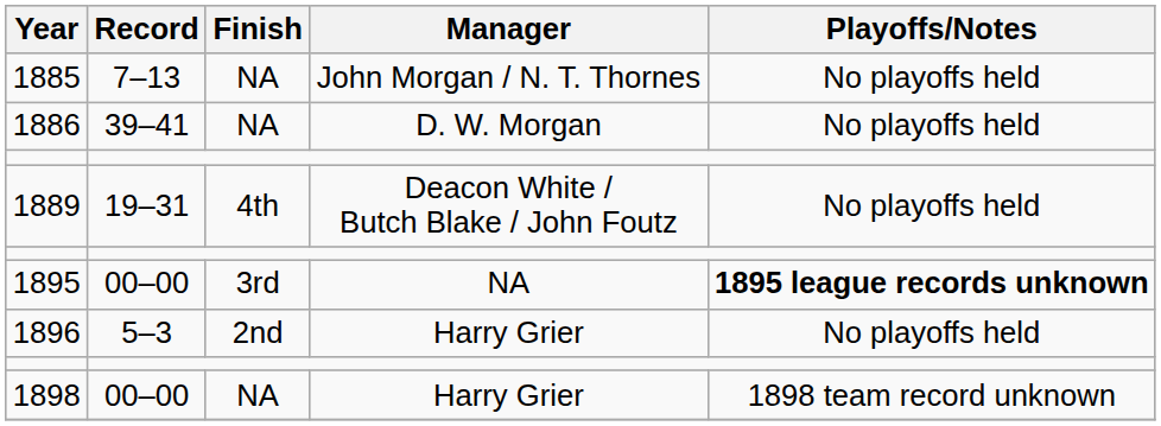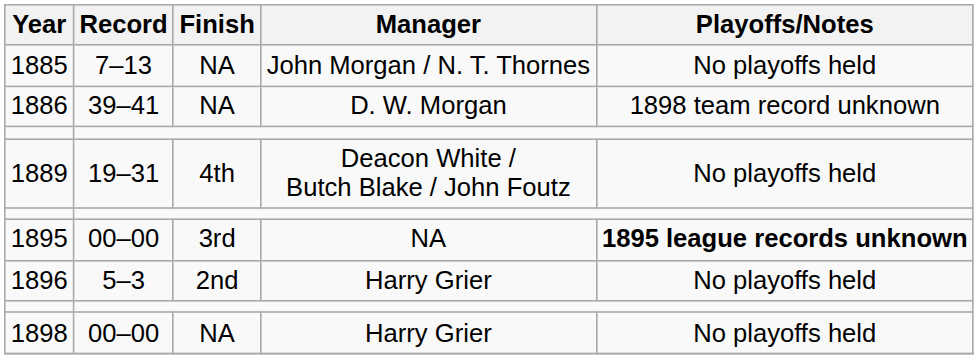 <table class="wikitable" style="text-align:center">
 <tr>
 <th>Year</th>
 <th>Record</th>
 <th>Finish</th>
 <th>Manager</th>
 <th>Playoffs/Notes</th>
 </tr>
 <tr align=center>
 <td>1885</td>
 <td>7–13</td>
 <td>NA</td>
 <td>John Morgan / N. T. Thornes</td>
 <td>No playoffs held</td>
 </tr>
 <tr align=center>
 <td>1886</td>
 <td>39–41</td>
 <td>NA</td>
 <td>D. W. Morgan</td>
-<td>No playoffs held</td>
+<td>1898 team record unknown</td>
 </tr>
 <tr align=center>
 <td></td>
 </tr>
 <tr align=center>
 <td>1889</td>
 <td>19–31</td>
 <td>4th</td>
 <td>Deacon White /<br> Butch Blake / John Foutz</td>
 <td>No playoffs held</td>
 </tr>
 <tr align=center>
 <td></td>
 </tr>
 <tr align=center>
 <td>1895</td>
 <td>00–00</td>
 <td>3rd</td>
 <td>NA</td>
 <td><strong>1895 league records unknown</strong></td>
 </tr>
 <tr align=center>
 <td>1896</td>
 <td>5–3</td>
 <td>2nd</td>
 <td>Harry Grier</td>
 <td>No playoffs held</td>
 </tr>
 <tr align=center>
 <td></td>
 </tr>
 <tr align=center>
 <td>1898</td>
 <td>00–00</td>
 <td>NA</td>
 <td>Harry Grier</td>
-<td>1898 team record unknown</td>
+<td>No playoffs held</td>
 </tr>
 <tr align=center>
 </tr>
 </table>
